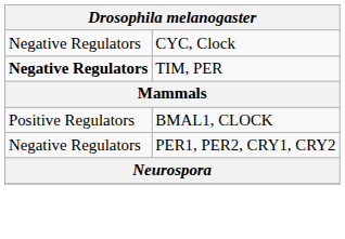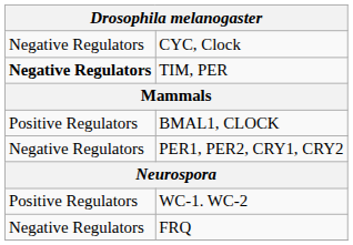 <table class="wikitable floatright">
 <tr>
 <th colspan="2"><em>Drosophila melanogaster</em></th>
 </tr>
 <tr>
 <td>Negative Regulators</td>
 <td>CYC, Clock</td>
 </tr>
 <tr>
 <td><strong>Negative Regulators</strong></td>
 <td>TIM, PER</td>
 </tr>
 <tr>
 <th colspan="2">Mammals</th>
 </tr>
 <tr>
 <td>Positive Regulators</td>
 <td>BMAL1, CLOCK</td>
 </tr>
 <tr>
 <td>Negative Regulators</td>
 <td>PER1, PER2, CRY1, CRY2</td>
 </tr>
 <tr>
 <th colspan="2"><em>Neurospora</em></th>
 </tr>
 <tr>
+<td>Positive Regulators</td>
+<td>WC-1. WC-2</td>
+</tr>
+<tr>
+<td>Negative Regulators</td>
+<td>FRQ</td>
+</tr>
+<tr>
 </tr>
 </table>
